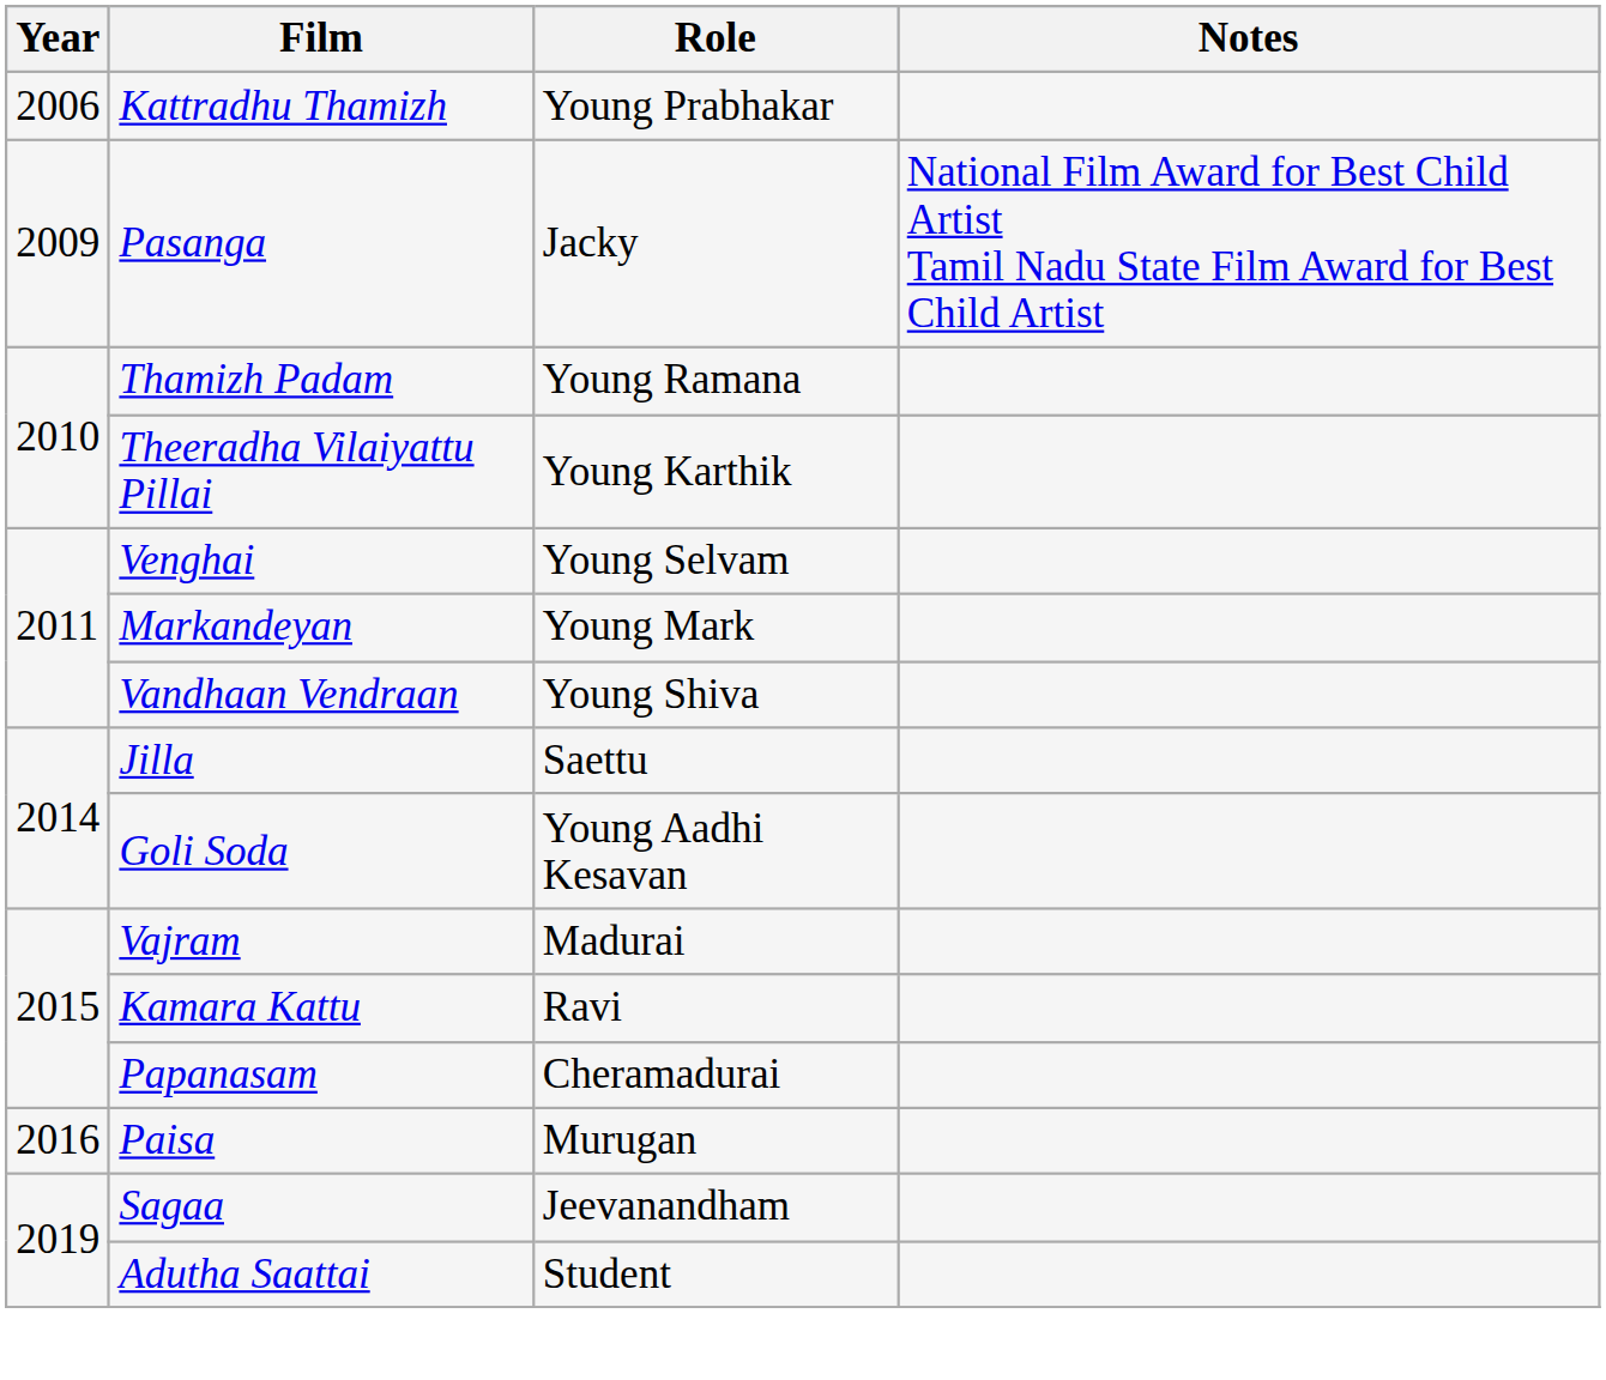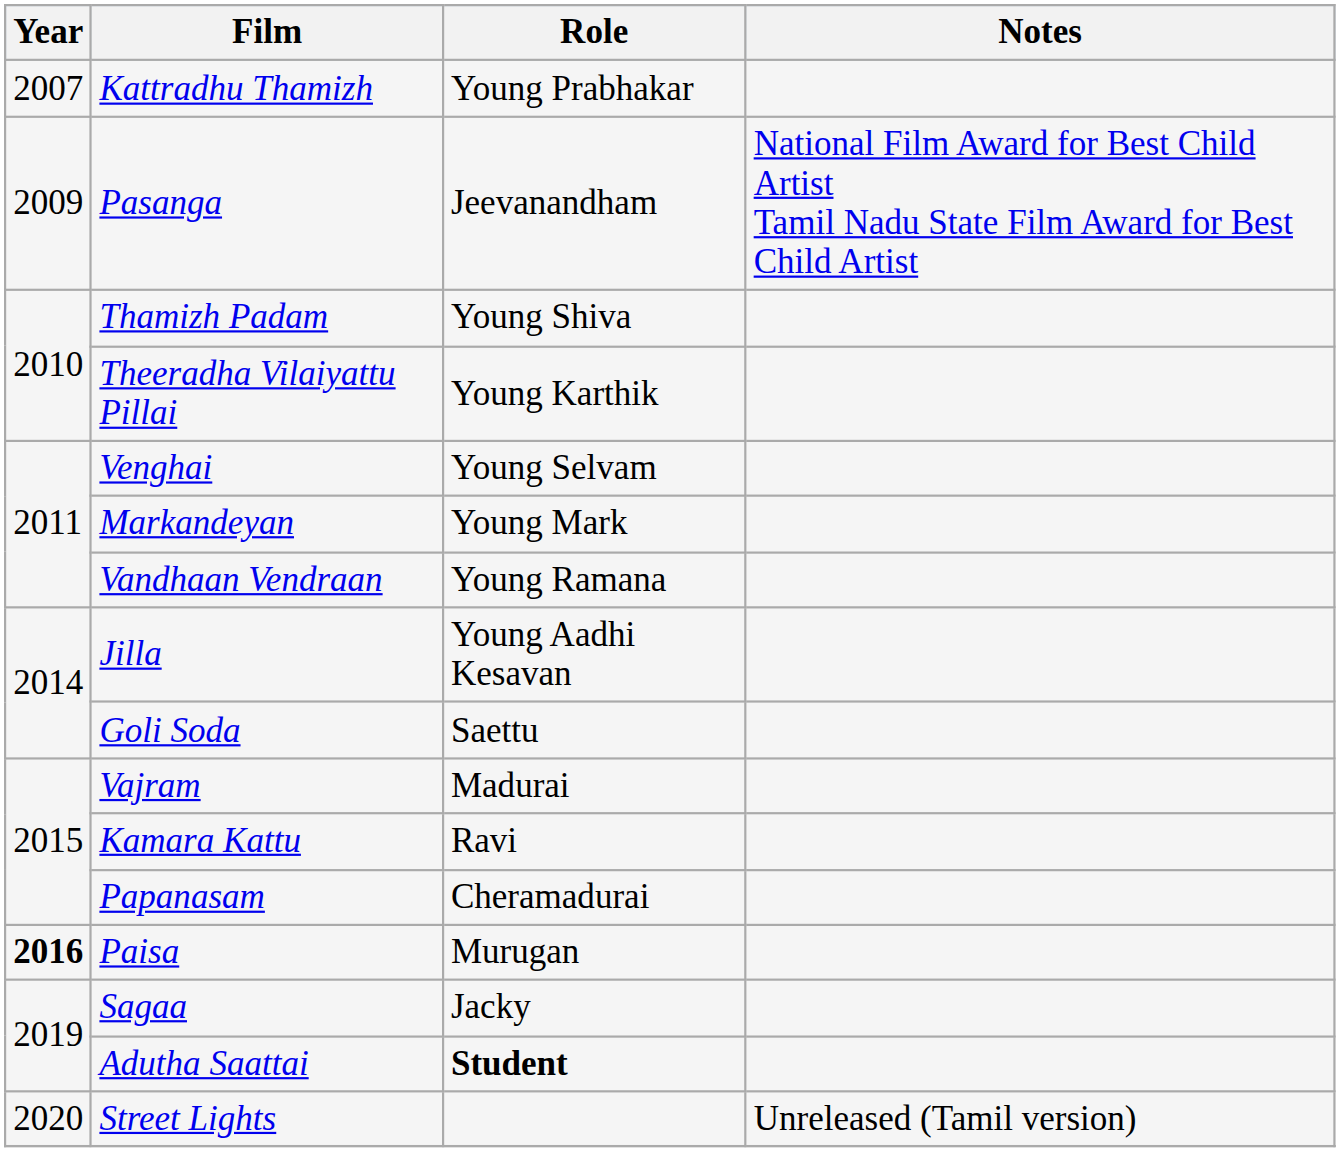 <table class="wikitable sortable" style="background:#f5f5f5;">
 <tr style="background:#B0C4DE;">
 <th scope="col">Year</th>
 <th scope="col">Film</th>
 <th scope="col">Role</th>
 <th scope="col" class=unsortable>Notes</th>
 </tr>
 <tr>
-<td>2006</td>
+<td>2007</td>
 <td><em><a href='#'>Kattradhu Thamizh</a></em></td>
 <td>Young Prabhakar</td>
 <td></td>
 </tr>
 <tr>
 <td>2009</td>
 <td><em><a href='#'>Pasanga</a></em></td>
-<td>Jacky</td>
+<td>Jeevanandham</td>
 <td><a href='#'>National Film Award for Best Child Artist</a> <br><a href='#'>Tamil Nadu State Film Award for Best Child Artist</a></td>
 </tr>
 <tr>
 <td rowspan="2">2010</td>
 <td><em><a href='#'>Thamizh Padam</a></em></td>
-<td>Young Ramana</td>
+<td>Young Shiva</td>
 <td></td>
 </tr>
 <tr>
 <td><em><a href='#'>Theeradha Vilaiyattu Pillai</a></em></td>
 <td>Young Karthik</td>
 <td></td>
 </tr>
 <tr>
 <td rowspan="3">2011</td>
 <td><em><a href='#'>Venghai</a></em></td>
 <td>Young Selvam</td>
 <td></td>
 </tr>
 <tr>
 <td><em><a href='#'>Markandeyan</a></em></td>
 <td>Young Mark</td>
 <td></td>
 </tr>
 <tr>
 <td><em><a href='#'>Vandhaan Vendraan</a></em></td>
-<td>Young Shiva</td>
+<td>Young Ramana</td>
 <td></td>
 </tr>
 <tr>
 <td rowspan="2">2014</td>
 <td><em><a href='#'>Jilla</a></em></td>
-<td>Saettu</td>
+<td>Young Aadhi Kesavan</td>
 <td></td>
 </tr>
 <tr>
 <td><em><a href='#'>Goli Soda</a></em></td>
-<td>Young Aadhi Kesavan</td>
+<td>Saettu</td>
 <td></td>
 </tr>
 <tr>
 <td rowspan="3">2015</td>
 <td><em><a href='#'>Vajram</a></em></td>
 <td>Madurai</td>
 <td></td>
 </tr>
 <tr>
 <td><em><a href='#'>Kamara Kattu</a></em></td>
 <td>Ravi</td>
 <td></td>
 </tr>
 <tr>
 <td><em><a href='#'>Papanasam</a></em></td>
 <td>Cheramadurai</td>
 <td></td>
 </tr>
 <tr>
-<td>2016</td>
+<td><strong>2016</strong></td>
 <td><em><a href='#'>Paisa</a></em></td>
 <td>Murugan</td>
 <td></td>
 </tr>
 <tr>
 <td rowspan="2">2019</td>
 <td><em><a href='#'>Sagaa</a></em></td>
-<td>Jeevanandham</td>
+<td>Jacky</td>
 <td></td>
 </tr>
 <tr>
 <td><em><a href='#'>Adutha Saattai</a></em></td>
-<td>Student</td>
+<td><strong>Student</strong></td>
 <td></td>
+</tr>
+<tr>
+<td>2020</td>
+<td><em><a href='#'>Street Lights</a></em></td>
+<td></td>
+<td>Unreleased (Tamil version)</td>
 </tr>
 <tr>
 </tr>
 </table>
